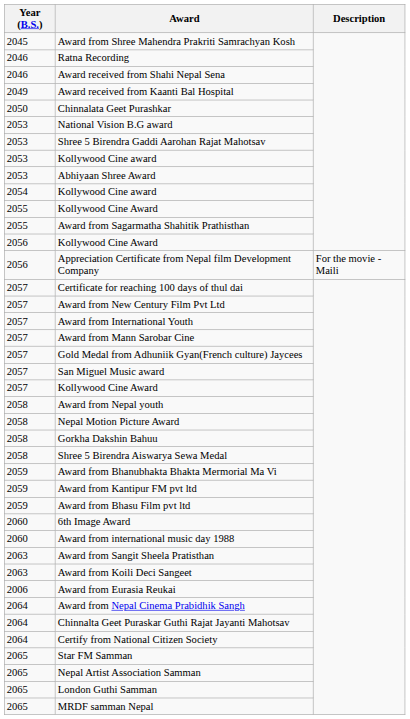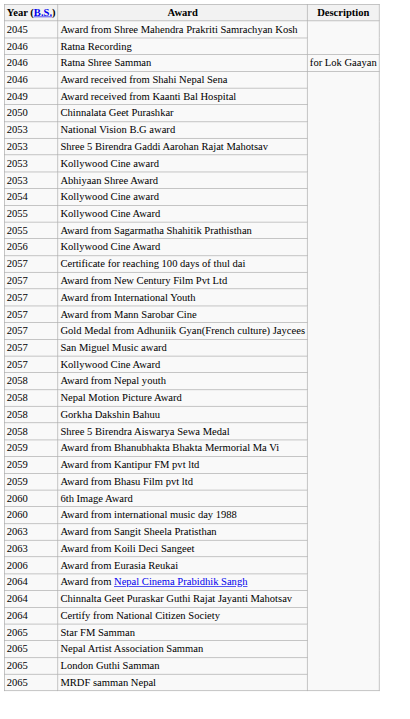 <table class="wikitable sortable">
 <tr>
 <th>Year (<a href='#'>B.S.</a>)</th>
 <th>Award</th>
 <th>Description</th>
 </tr>
 <tr>
 <td>2045</td>
 <td>Award from Shree Mahendra Prakriti Samrachyan Kosh</td>
 </tr>
 <tr>
 <td>2046</td>
 <td>Ratna Recording</td>
+</tr>
+<tr>
+<td>2046</td>
+<td>Ratna Shree Samman</td>
+<td>for Lok Gaayan</td>
 </tr>
 <tr>
 <td>2046</td>
 <td>Award received from Shahi Nepal Sena</td>
 </tr>
 <tr>
 <td>2049</td>
 <td>Award received from Kaanti Bal Hospital</td>
 </tr>
 <tr>
 <td>2050</td>
 <td>Chinnalata Geet Purashkar</td>
 </tr>
 <tr>
 <td>2053</td>
 <td>National Vision B.G award</td>
 </tr>
 <tr>
 <td>2053</td>
 <td>Shree 5 Birendra Gaddi Aarohan Rajat Mahotsav</td>
 </tr>
 <tr>
 <td>2053</td>
 <td>Kollywood Cine award</td>
 </tr>
 <tr>
 <td>2053</td>
 <td>Abhiyaan Shree Award</td>
 </tr>
 <tr>
 <td>2054</td>
 <td>Kollywood Cine award</td>
 </tr>
 <tr>
 <td>2055</td>
 <td>Kollywood Cine Award</td>
 </tr>
 <tr>
 <td>2055</td>
 <td>Award from Sagarmatha Shahitik Prathisthan</td>
 </tr>
 <tr>
 <td>2056</td>
 <td>Kollywood Cine Award</td>
-</tr>
-<tr>
-<td>2056</td>
-<td>Appreciation Certificate from Nepal film Development Company</td>
-<td>For the movie - Maili</td>
 </tr>
 <tr>
 <td>2057</td>
 <td>Certificate for reaching 100 days of thul dai</td>
 </tr>
 <tr>
 <td>2057</td>
 <td>Award from New Century Film Pvt Ltd</td>
 </tr>
 <tr>
 <td>2057</td>
 <td>Award from International Youth</td>
 </tr>
 <tr>
 <td>2057</td>
 <td>Award from Mann Sarobar Cine</td>
 </tr>
 <tr>
 <td>2057</td>
 <td>Gold Medal from Adhuniik Gyan(French culture) Jaycees</td>
 </tr>
 <tr>
 <td>2057</td>
 <td>San Miguel Music award</td>
 </tr>
 <tr>
 <td>2057</td>
 <td>Kollywood Cine Award</td>
 </tr>
 <tr>
 <td>2058</td>
 <td>Award from Nepal youth</td>
 </tr>
 <tr>
 <td>2058</td>
 <td>Nepal Motion Picture Award</td>
 </tr>
 <tr>
 <td>2058</td>
 <td>Gorkha Dakshin Bahuu</td>
 </tr>
 <tr>
 <td>2058</td>
 <td>Shree 5 Birendra Aiswarya Sewa Medal</td>
 </tr>
 <tr>
 <td>2059</td>
 <td>Award from Bhanubhakta Bhakta Mermorial Ma Vi</td>
 </tr>
 <tr>
 <td>2059</td>
 <td>Award from Kantipur FM pvt ltd</td>
 </tr>
 <tr>
 <td>2059</td>
 <td>Award from Bhasu Film pvt ltd</td>
 </tr>
 <tr>
 <td>2060</td>
 <td>6th Image Award</td>
 </tr>
 <tr>
 <td>2060</td>
 <td>Award from international music day 1988</td>
 </tr>
 <tr>
 <td>2063</td>
 <td>Award from Sangit Sheela Pratisthan</td>
 </tr>
 <tr>
 <td>2063</td>
 <td>Award from Koili Deci Sangeet</td>
 </tr>
 <tr>
 <td>2006</td>
 <td>Award from Eurasia Reukai</td>
 </tr>
 <tr>
 <td>2064</td>
 <td>Award from <a href='#'>Nepal Cinema Prabidhik Sangh</a></td>
 </tr>
 <tr>
 <td>2064</td>
 <td>Chinnalta Geet Puraskar Guthi Rajat Jayanti Mahotsav</td>
 </tr>
 <tr>
 <td>2064</td>
 <td>Certify from National Citizen Society</td>
 </tr>
 <tr>
 <td>2065</td>
 <td>Star FM Samman</td>
 </tr>
 <tr>
 <td>2065</td>
 <td>Nepal Artist Association Samman</td>
 </tr>
 <tr>
 <td>2065</td>
 <td>London Guthi Samman</td>
 </tr>
 <tr>
 <td>2065</td>
 <td>MRDF samman Nepal</td>
 </tr>
 </table>
